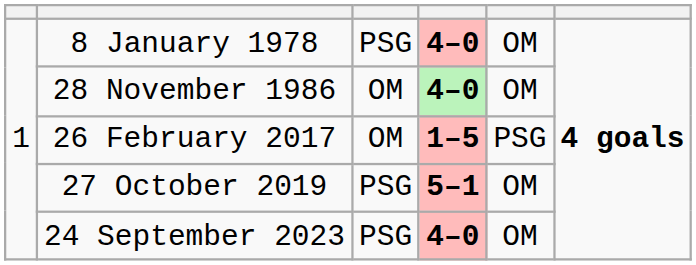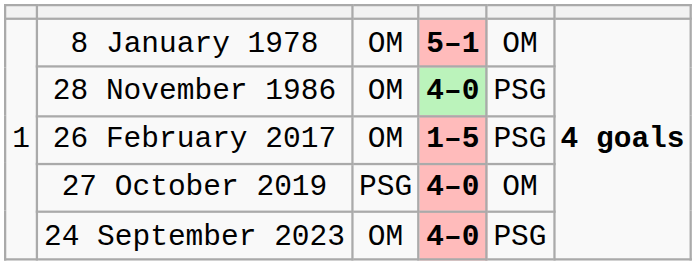 <table class="wikitable plainrowheaders sortable" style="text-align:center">
 <tr>
 <th></th>
 <th></th>
 <th></th>
 <th></th>
 <th></th>
 <th></th>
 </tr>
 <tr>
 <td rowspan="5">1</td>
 <td>8 January 1978</td>
-<td>PSG</td>
-<td style="background-color:#FFBBBB;"><strong>4–0</strong></td>
+<td>OM</td>
+<td style="background-color:#FFBBBB;"><strong>5–1</strong></td>
 <td>OM</td>
 <td rowspan="5"><strong>4 goals</strong></td>
 </tr>
 <tr>
 <td>28 November 1986</td>
 <td>OM</td>
 <td style="background-color:#BBF3BB;"><strong>4–0</strong></td>
-<td>OM</td>
+<td>PSG</td>
 </tr>
 <tr>
 <td>26 February 2017</td>
 <td>OM</td>
 <td style="background-color:#FFBBBB;"><strong>1–5</strong></td>
 <td>PSG</td>
 </tr>
 <tr>
 <td>27 October 2019</td>
 <td>PSG</td>
-<td style="background-color:#FFBBBB;"><strong>5–1</strong></td>
+<td style="background-color:#FFBBBB;"><strong>4–0</strong></td>
 <td>OM</td>
 </tr>
 <tr>
 <td>24 September 2023</td>
+<td>OM</td>
+<td style="background-color:#FFBBBB;"><strong>4–0</strong></td>
 <td>PSG</td>
-<td style="background-color:#FFBBBB;"><strong>4–0</strong></td>
-<td>OM</td>
 </tr>
 </table>
